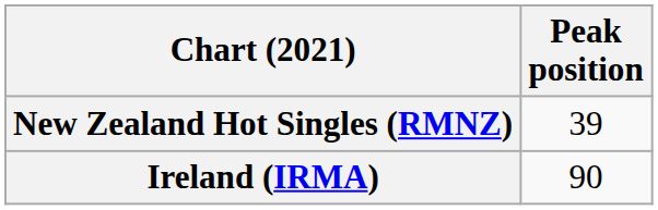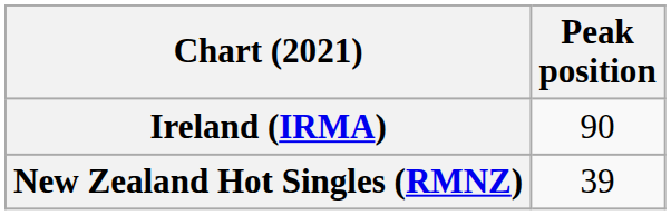 <table class="wikitable sortable plainrowheaders" style="text-align:center">
 <tr>
 <th scope="col">Chart (2021)</th>
 <th scope="col">Peak<br>position</th>
 </tr>
 <tr>
+<th scope="row">Ireland (<a href='#'>IRMA</a>)</th>
+<td>90</td>
+</tr>
+<tr>
 <th scope="row">New Zealand Hot Singles (<a href='#'>RMNZ</a>)</th>
 <td>39</td>
 </tr>
-<tr>
-<th scope="row">Ireland (<a href='#'>IRMA</a>)</th>
-<td>90</td>
-</tr>
 </table>
